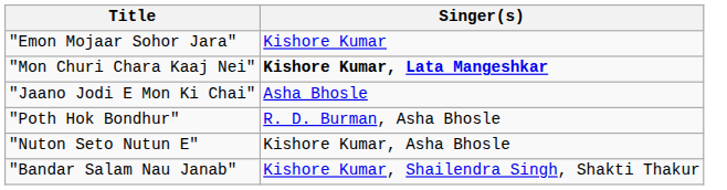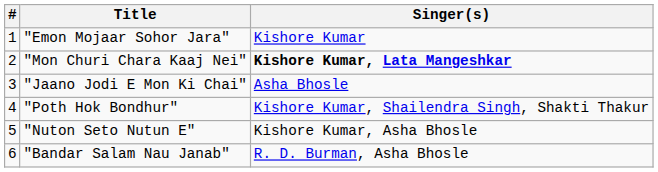 <table class="wikitable" style="font-size:95%;">
 <tr>
+<th>#</th>
 <th>Title</th>
 <th>Singer(s)</th>
 </tr>
 <tr>
+<td>1</td>
 <td>"Emon Mojaar Sohor Jara"</td>
 <td><a href='#'>Kishore Kumar</a></td>
 </tr>
 <tr>
+<td>2</td>
 <td>"Mon Churi Chara Kaaj Nei"</td>
 <td><strong>Kishore Kumar, <a href='#'>Lata Mangeshkar</a></strong></td>
 </tr>
 <tr>
+<td>3</td>
 <td>"Jaano Jodi E Mon Ki Chai"</td>
 <td><a href='#'>Asha Bhosle</a></td>
 </tr>
 <tr>
+<td>4</td>
 <td>"Poth Hok Bondhur"</td>
-<td><a href='#'>R. D. Burman</a>, Asha Bhosle</td>
+<td><a href='#'>Kishore Kumar</a>, <a href='#'>Shailendra Singh</a>, Shakti Thakur</td>
 </tr>
 <tr>
+<td>5</td>
 <td>"Nuton Seto Nutun E"</td>
 <td>Kishore Kumar, Asha Bhosle</td>
 </tr>
 <tr>
+<td>6</td>
 <td>"Bandar Salam Nau Janab"</td>
-<td><a href='#'>Kishore Kumar</a>, <a href='#'>Shailendra Singh</a>, Shakti Thakur</td>
+<td><a href='#'>R. D. Burman</a>, Asha Bhosle</td>
 </tr>
 </table>
